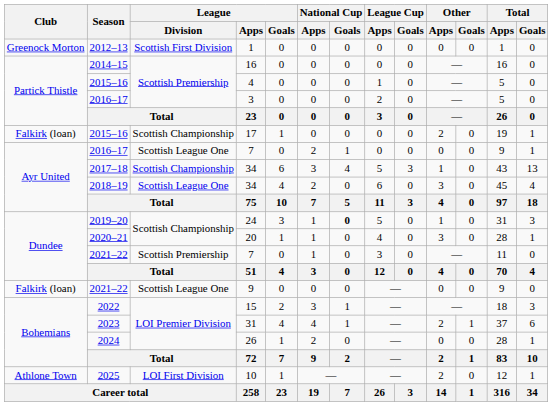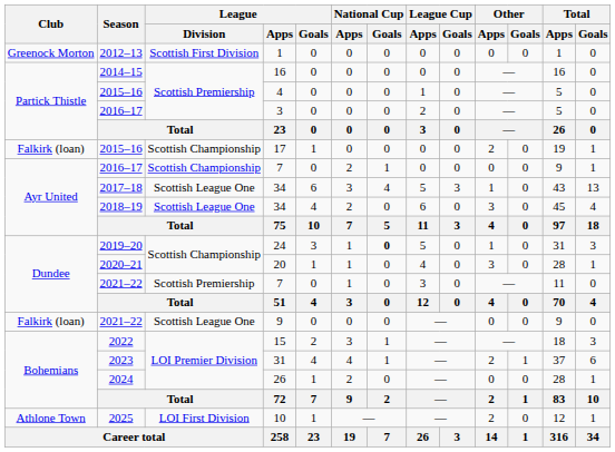 <table class="wikitable" style="text-align:center">
 <tr>
 <th rowspan="2">Club</th>
 <th rowspan="2">Season</th>
 <th colspan="3">League</th>
 <th colspan="2">National Cup</th>
 <th colspan="2">League Cup</th>
 <th colspan="2">Other</th>
 <th colspan="2">Total</th>
 </tr>
 <tr>
 <th>Division</th>
 <th>Apps</th>
 <th>Goals</th>
 <th>Apps</th>
 <th>Goals</th>
 <th>Apps</th>
 <th>Goals</th>
 <th>Apps</th>
 <th>Goals</th>
 <th>Apps</th>
 <th>Goals</th>
 </tr>
 <tr>
 <td><a href='#'>Greenock Morton</a></td>
 <td><a href='#'>2012–13</a></td>
 <td><a href='#'>Scottish First Division</a></td>
 <td>1</td>
 <td>0</td>
 <td>0</td>
 <td>0</td>
 <td>0</td>
 <td>0</td>
 <td>0</td>
 <td>0</td>
 <td>1</td>
 <td>0</td>
 </tr>
 <tr>
 <td rowspan="4"><a href='#'>Partick Thistle</a></td>
 <td><a href='#'>2014–15</a></td>
 <td rowspan="3"><a href='#'>Scottish Premiership</a></td>
 <td>16</td>
 <td>0</td>
 <td>0</td>
 <td>0</td>
 <td>0</td>
 <td>0</td>
 <td colspan="2">—</td>
 <td>16</td>
 <td>0</td>
 </tr>
 <tr>
 <td><a href='#'>2015–16</a></td>
 <td>4</td>
 <td>0</td>
 <td>0</td>
 <td>0</td>
 <td>1</td>
 <td>0</td>
 <td colspan="2">—</td>
 <td>5</td>
 <td>0</td>
 </tr>
 <tr>
 <td><a href='#'>2016–17</a></td>
 <td>3</td>
 <td>0</td>
 <td>0</td>
 <td>0</td>
 <td>2</td>
 <td>0</td>
 <td colspan="2">—</td>
 <td>5</td>
 <td>0</td>
 </tr>
 <tr>
 <th colspan="2">Total</th>
 <th>23</th>
 <th>0</th>
 <th>0</th>
 <th>0</th>
 <th>3</th>
 <th>0</th>
 <th colspan="2">—</th>
 <th>26</th>
 <th>0</th>
 </tr>
 <tr>
 <td><a href='#'>Falkirk</a> (loan)</td>
 <td><a href='#'>2015–16</a></td>
 <td>Scottish Championship</td>
 <td>17</td>
 <td>1</td>
 <td>0</td>
 <td>0</td>
 <td>0</td>
 <td>0</td>
 <td>2</td>
 <td>0</td>
 <td>19</td>
 <td>1</td>
 </tr>
 <tr>
 <td rowspan="4"><a href='#'>Ayr United</a></td>
 <td><a href='#'>2016–17</a></td>
-<td>Scottish League One</td>
+<td><a href='#'>Scottish Championship</a></td>
 <td>7</td>
 <td>0</td>
 <td>2</td>
 <td>1</td>
 <td>0</td>
 <td>0</td>
 <td>0</td>
 <td>0</td>
 <td>9</td>
 <td>1</td>
 </tr>
 <tr>
 <td><a href='#'>2017–18</a></td>
-<td><a href='#'>Scottish Championship</a></td>
+<td>Scottish League One</td>
 <td>34</td>
 <td>6</td>
 <td>3</td>
 <td>4</td>
 <td>5</td>
 <td>3</td>
 <td>1</td>
 <td>0</td>
 <td>43</td>
 <td>13</td>
 </tr>
 <tr>
 <td><a href='#'>2018–19</a></td>
 <td><a href='#'>Scottish League One</a></td>
 <td>34</td>
 <td>4</td>
 <td>2</td>
 <td>0</td>
 <td>6</td>
 <td>0</td>
 <td>3</td>
 <td>0</td>
 <td>45</td>
 <td>4</td>
 </tr>
 <tr>
 <th colspan="2">Total</th>
 <th>75</th>
 <th>10</th>
 <th>7</th>
 <th>5</th>
 <th>11</th>
 <th>3</th>
 <th>4</th>
 <th>0</th>
 <th>97</th>
 <th>18</th>
 </tr>
 <tr>
 <td rowspan="4"><a href='#'>Dundee</a></td>
 <td><a href='#'>2019–20</a></td>
 <td rowspan="2">Scottish Championship</td>
 <td>24</td>
 <td>3</td>
 <td>1</td>
 <td><strong>0</strong></td>
 <td>5</td>
 <td>0</td>
 <td>1</td>
 <td>0</td>
 <td>31</td>
 <td>3</td>
 </tr>
 <tr>
 <td><a href='#'>2020–21</a></td>
 <td>20</td>
 <td>1</td>
 <td>1</td>
 <td>0</td>
 <td>4</td>
 <td>0</td>
 <td>3</td>
 <td>0</td>
 <td>28</td>
 <td>1</td>
 </tr>
 <tr>
 <td><a href='#'>2021–22</a></td>
 <td>Scottish Premiership</td>
 <td>7</td>
 <td>0</td>
 <td>1</td>
 <td>0</td>
 <td>3</td>
 <td>0</td>
 <td colspan="2">—</td>
 <td>11</td>
 <td>0</td>
 </tr>
 <tr>
 <th colspan="2">Total</th>
 <th>51</th>
 <th>4</th>
 <th>3</th>
 <th>0</th>
 <th>12</th>
 <th>0</th>
 <th>4</th>
 <th>0</th>
 <th>70</th>
 <th>4</th>
 </tr>
 <tr>
 <td><a href='#'>Falkirk</a> (loan)</td>
 <td><a href='#'>2021–22</a></td>
 <td>Scottish League One</td>
 <td>9</td>
 <td>0</td>
 <td>0</td>
 <td>0</td>
 <td colspan="2">—</td>
 <td>0</td>
 <td>0</td>
 <td>9</td>
 <td>0</td>
 </tr>
 <tr>
 <td rowspan="4"><a href='#'>Bohemians</a></td>
 <td><a href='#'>2022</a></td>
 <td rowspan="3"><a href='#'>LOI Premier Division</a></td>
 <td>15</td>
 <td>2</td>
 <td>3</td>
 <td>1</td>
 <td colspan="2">—</td>
 <td colspan="2">—</td>
 <td>18</td>
 <td>3</td>
 </tr>
 <tr>
 <td><a href='#'>2023</a></td>
 <td>31</td>
 <td>4</td>
 <td>4</td>
 <td>1</td>
 <td colspan="2">—</td>
 <td>2</td>
 <td>1</td>
 <td>37</td>
 <td>6</td>
 </tr>
 <tr>
 <td><a href='#'>2024</a></td>
 <td>26</td>
 <td>1</td>
 <td>2</td>
 <td>0</td>
 <td colspan="2">—</td>
 <td>0</td>
 <td>0</td>
 <td>28</td>
 <td>1</td>
 </tr>
 <tr>
 <th colspan="2">Total</th>
 <th>72</th>
 <th>7</th>
 <th>9</th>
 <th>2</th>
 <th colspan="2">—</th>
 <th>2</th>
 <th>1</th>
 <th>83</th>
 <th>10</th>
 </tr>
 <tr>
 <td><a href='#'>Athlone Town</a></td>
 <td><a href='#'>2025</a></td>
 <td><a href='#'>LOI First Division</a></td>
 <td>10</td>
 <td>1</td>
 <td colspan="2">—</td>
 <td colspan="2">—</td>
 <td>2</td>
 <td>0</td>
 <td>12</td>
 <td>1</td>
 </tr>
 <tr>
 <th colspan="3">Career total</th>
 <th>258</th>
 <th>23</th>
 <th>19</th>
 <th>7</th>
 <th>26</th>
 <th>3</th>
 <th>14</th>
 <th>1</th>
 <th>316</th>
 <th>34</th>
 </tr>
 </table>
